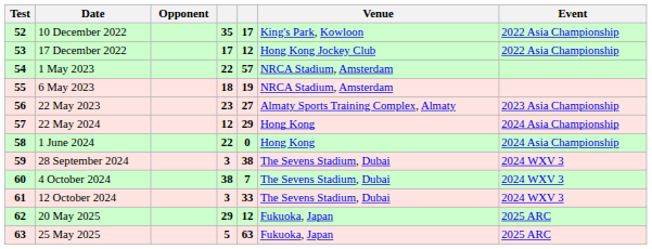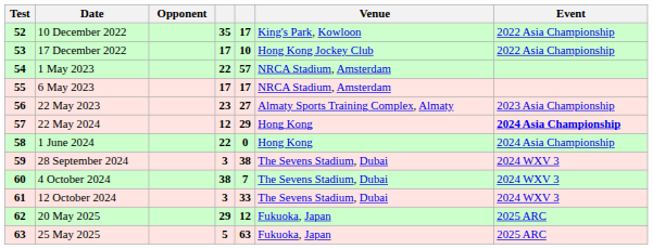 <table class="wikitable sortable" style="width:100%">
 <tr>
 <th>Test</th>
 <th>Date</th>
 <th>Opponent</th>
 <th></th>
 <th></th>
 <th>Venue</th>
 <th>Event</th>
 </tr>
 <tr bgcolor="CCFFCC">
 <td align="center"><strong>52</strong></td>
 <td>10 December 2022</td>
 <td></td>
 <td align="center"><strong>35</strong></td>
 <td align="center"><strong>17</strong></td>
 <td><a href='#'>King's Park</a>, <a href='#'>Kowloon</a></td>
 <td><a href='#'>2022 Asia Championship</a></td>
 </tr>
 <tr bgcolor="CCFFCC">
 <td align="center"><strong>53</strong></td>
 <td>17 December 2022</td>
 <td></td>
 <td align="center"><strong>17</strong></td>
-<td align="center"><strong>12</strong></td>
+<td align="center"><strong>10</strong></td>
 <td><a href='#'>Hong Kong Jockey Club</a></td>
 <td><a href='#'>2022 Asia Championship</a></td>
 </tr>
 <tr bgcolor="CCFFCC">
 <td align="center"><strong>54</strong></td>
 <td>1 May 2023</td>
 <td></td>
 <td align="center"><strong>22</strong></td>
 <td align="center"><strong>57</strong></td>
 <td><a href='#'>NRCA Stadium</a>, <a href='#'>Amsterdam</a></td>
 <td></td>
 </tr>
 <tr bgcolor="FFE4E1">
 <td align="center"><strong>55</strong></td>
 <td>6 May 2023</td>
 <td></td>
-<td align="center"><strong>18</strong></td>
-<td align="center"><strong>19</strong></td>
+<td align="center"><strong>17</strong></td>
+<td align="center"><strong>17</strong></td>
 <td><a href='#'>NRCA Stadium</a>, <a href='#'>Amsterdam</a></td>
 <td></td>
 </tr>
 <tr bgcolor="FFE4E1">
 <td align="center"><strong>56</strong></td>
 <td>22 May 2023</td>
 <td></td>
 <td align="center"><strong>23</strong></td>
 <td align="center"><strong>27</strong></td>
 <td><a href='#'>Almaty Sports Training Complex</a>, <a href='#'>Almaty</a></td>
 <td><a href='#'>2023 Asia Championship</a></td>
 </tr>
 <tr bgcolor="FFE4E1">
 <td align="center"><strong>57</strong></td>
 <td>22 May 2024</td>
 <td></td>
 <td align="center"><strong>12</strong></td>
 <td align="center"><strong>29</strong></td>
 <td><a href='#'>Hong Kong</a></td>
-<td><a href='#'>2024 Asia Championship</a></td>
+<td><strong><a href='#'>2024 Asia Championship</a></strong></td>
 </tr>
 <tr bgcolor="CCFFCC">
 <td align="center"><strong>58</strong></td>
 <td>1 June 2024</td>
 <td></td>
 <td align="center"><strong>22</strong></td>
 <td align="center"><strong>0</strong></td>
 <td><a href='#'>Hong Kong</a></td>
 <td><a href='#'>2024 Asia Championship</a></td>
 </tr>
 <tr bgcolor="FFE4E1">
 <td align="center"><strong>59</strong></td>
 <td>28 September 2024</td>
 <td></td>
 <td align="center"><strong>3</strong></td>
 <td align="center"><strong>38</strong></td>
 <td><a href='#'>The Sevens Stadium</a>, <a href='#'>Dubai</a></td>
 <td><a href='#'>2024 WXV 3</a></td>
 </tr>
 <tr bgcolor="#ccffcc">
 <td align="center"><strong>60</strong></td>
 <td>4 October 2024</td>
 <td></td>
 <td align="center"><strong>38</strong></td>
 <td align="center"><strong>7</strong></td>
 <td><a href='#'>The Sevens Stadium</a>, <a href='#'>Dubai</a></td>
 <td><a href='#'>2024 WXV 3</a></td>
 </tr>
 <tr bgcolor="FFE4E1">
 <td align="center"><strong>61</strong></td>
 <td>12 October 2024</td>
 <td></td>
 <td align="center"><strong>3</strong></td>
 <td align="center"><strong>33</strong></td>
 <td><a href='#'>The Sevens Stadium</a>, <a href='#'>Dubai</a></td>
 <td><a href='#'>2024 WXV 3</a></td>
 </tr>
 <tr bgcolor="#ccffcc">
 <td align="center"><strong>62</strong></td>
 <td>20 May 2025</td>
 <td></td>
 <td align="center"><strong>29</strong></td>
 <td align="center"><strong>12</strong></td>
 <td><a href='#'>Fukuoka</a>, <a href='#'>Japan</a></td>
 <td><a href='#'>2025 ARC</a></td>
 </tr>
 <tr bgcolor="FFE4E1">
 <td align="center"><strong>63</strong></td>
 <td>25 May 2025</td>
 <td></td>
 <td align="center"><strong>5</strong></td>
 <td align="center"><strong>63</strong></td>
 <td><a href='#'>Fukuoka</a>, <a href='#'>Japan</a></td>
 <td><a href='#'>2025 ARC</a></td>
 </tr>
 </table>
